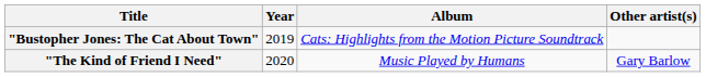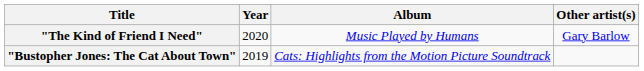 <table class="wikitable plainrowheaders" style="text-align:center;">
 <tr>
 <th scope="col">Title</th>
 <th scope="col">Year</th>
 <th scope="col">Album</th>
 <th scope="col">Other artist(s)</th>
 </tr>
 <tr>
+<th scope="row">"The Kind of Friend I Need"<br><span></span></th>
+<td>2020</td>
+<td><em><a href='#'>Music Played by Humans</a></em></td>
+<td><a href='#'>Gary Barlow</a></td>
+</tr>
+<tr>
 <th scope="row">"Bustopher Jones: The Cat About Town"<br><span></span></th>
 <td>2019</td>
 <td><em><a href='#'>Cats: Highlights from the Motion Picture Soundtrack</a></em></td>
 <td></td>
 </tr>
-<tr>
-<th scope="row">"The Kind of Friend I Need"<br><span></span></th>
-<td>2020</td>
-<td><em><a href='#'>Music Played by Humans</a></em></td>
-<td><a href='#'>Gary Barlow</a></td>
-</tr>
 </table>
